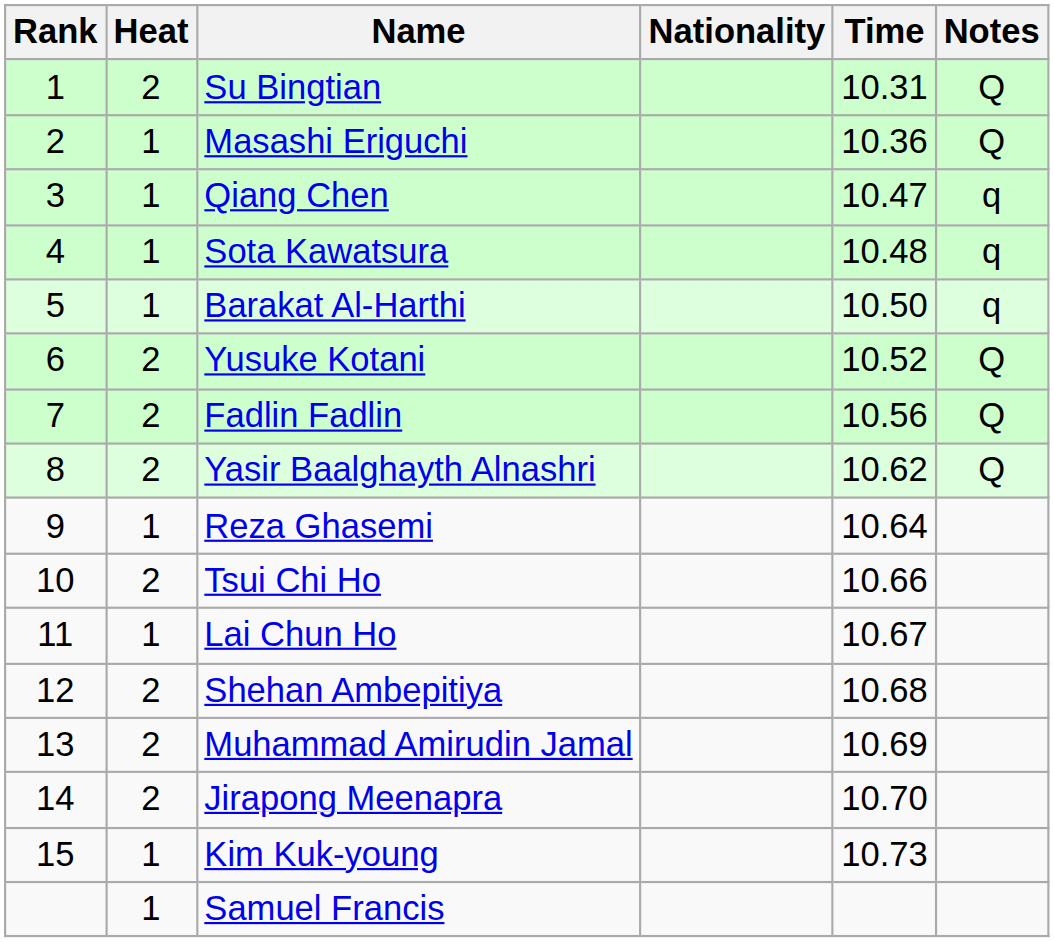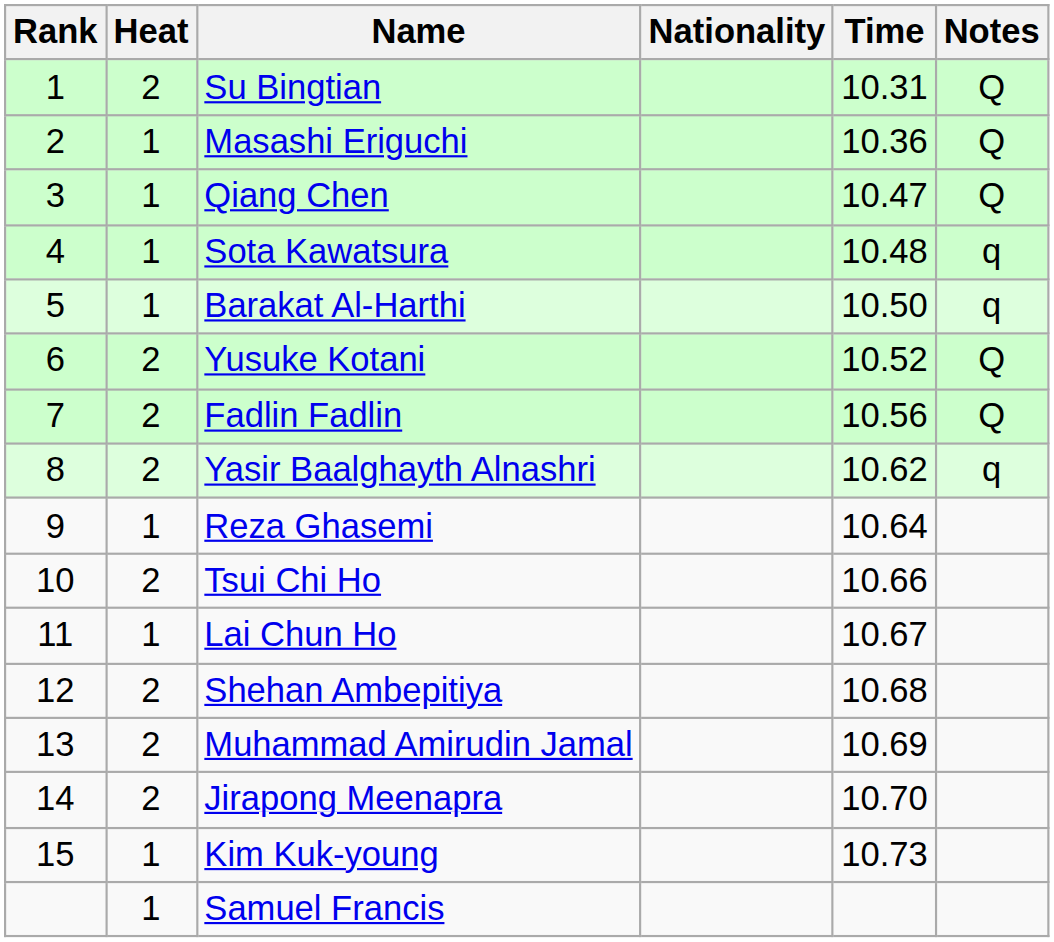 <table class="wikitable sortable" style="text-align:center">
 <tr>
 <th>Rank</th>
 <th>Heat</th>
 <th>Name</th>
 <th>Nationality</th>
 <th>Time</th>
 <th>Notes</th>
 </tr>
 <tr bgcolor=ccffcc>
 <td>1</td>
 <td>2</td>
 <td align="left"><a href='#'>Su Bingtian</a></td>
 <td align=left></td>
 <td>10.31</td>
 <td>Q</td>
 </tr>
 <tr bgcolor=ccffcc>
 <td>2</td>
 <td>1</td>
 <td align="left"><a href='#'>Masashi Eriguchi</a></td>
 <td align=left></td>
 <td>10.36</td>
 <td>Q</td>
 </tr>
 <tr bgcolor=ccffcc>
 <td>3</td>
 <td>1</td>
 <td align="left"><a href='#'>Qiang Chen</a></td>
 <td align=left></td>
 <td>10.47</td>
-<td>q</td>
+<td>Q</td>
 </tr>
 <tr bgcolor=ccffcc>
 <td>4</td>
 <td>1</td>
 <td align="left"><a href='#'>Sota Kawatsura</a></td>
 <td align=left></td>
 <td>10.48</td>
 <td>q</td>
 </tr>
 <tr bgcolor=ddffdd>
 <td>5</td>
 <td>1</td>
 <td align="left"><a href='#'>Barakat Al-Harthi</a></td>
 <td align=left></td>
 <td>10.50</td>
 <td>q</td>
 </tr>
 <tr bgcolor=ccffcc>
 <td>6</td>
 <td>2</td>
 <td align="left"><a href='#'>Yusuke Kotani</a></td>
 <td align=left></td>
 <td>10.52</td>
 <td>Q</td>
 </tr>
 <tr bgcolor=ccffcc>
 <td>7</td>
 <td>2</td>
 <td align="left"><a href='#'>Fadlin Fadlin</a></td>
 <td align=left></td>
 <td>10.56</td>
 <td>Q</td>
 </tr>
 <tr bgcolor=ddffdd>
 <td>8</td>
 <td>2</td>
 <td align="left"><a href='#'>Yasir Baalghayth Alnashri</a></td>
 <td align=left></td>
 <td>10.62</td>
-<td>Q</td>
+<td>q</td>
 </tr>
 <tr>
 <td>9</td>
 <td>1</td>
 <td align="left"><a href='#'>Reza Ghasemi</a></td>
 <td align=left></td>
 <td>10.64</td>
 <td></td>
 </tr>
 <tr>
 <td>10</td>
 <td>2</td>
 <td align="left"><a href='#'>Tsui Chi Ho</a></td>
 <td align=left></td>
 <td>10.66</td>
 <td></td>
 </tr>
 <tr>
 <td>11</td>
 <td>1</td>
 <td align="left"><a href='#'>Lai Chun Ho</a></td>
 <td align=left></td>
 <td>10.67</td>
 <td></td>
 </tr>
 <tr>
 <td>12</td>
 <td>2</td>
 <td align="left"><a href='#'>Shehan Ambepitiya</a></td>
 <td align=left></td>
 <td>10.68</td>
 <td></td>
 </tr>
 <tr>
 <td>13</td>
 <td>2</td>
 <td align="left"><a href='#'>Muhammad Amirudin Jamal</a></td>
 <td align=left></td>
 <td>10.69</td>
 <td></td>
 </tr>
 <tr>
 <td>14</td>
 <td>2</td>
 <td align="left"><a href='#'>Jirapong Meenapra</a></td>
 <td align=left></td>
 <td>10.70</td>
 <td></td>
 </tr>
 <tr>
 <td>15</td>
 <td>1</td>
 <td align="left"><a href='#'>Kim Kuk-young</a></td>
 <td align=left></td>
 <td>10.73</td>
 <td></td>
 </tr>
 <tr>
 <td></td>
 <td>1</td>
 <td align="left"><a href='#'>Samuel Francis</a></td>
 <td align=left></td>
 <td></td>
 <td></td>
 </tr>
 </table>
